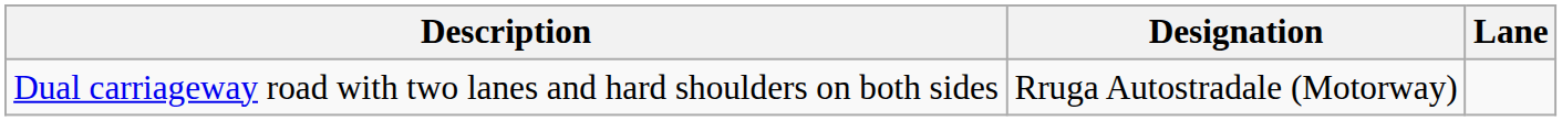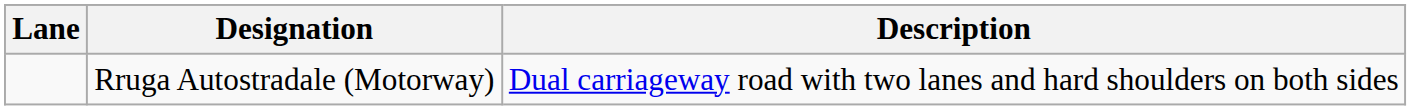 <table class="wikitable">
 <tr>
+<th>Lane</th>
+<th>Designation</th>
 <th>Description</th>
-<th>Designation</th>
-<th>Lane</th>
 </tr>
 <tr>
+<td></td>
+<td>Rruga Autostradale (Motorway)</td>
 <td><a href='#'>Dual carriageway</a> road with two lanes and hard shoulders on both sides</td>
-<td>Rruga Autostradale (Motorway)</td>
-<td></td>
 </tr>
 </table>
